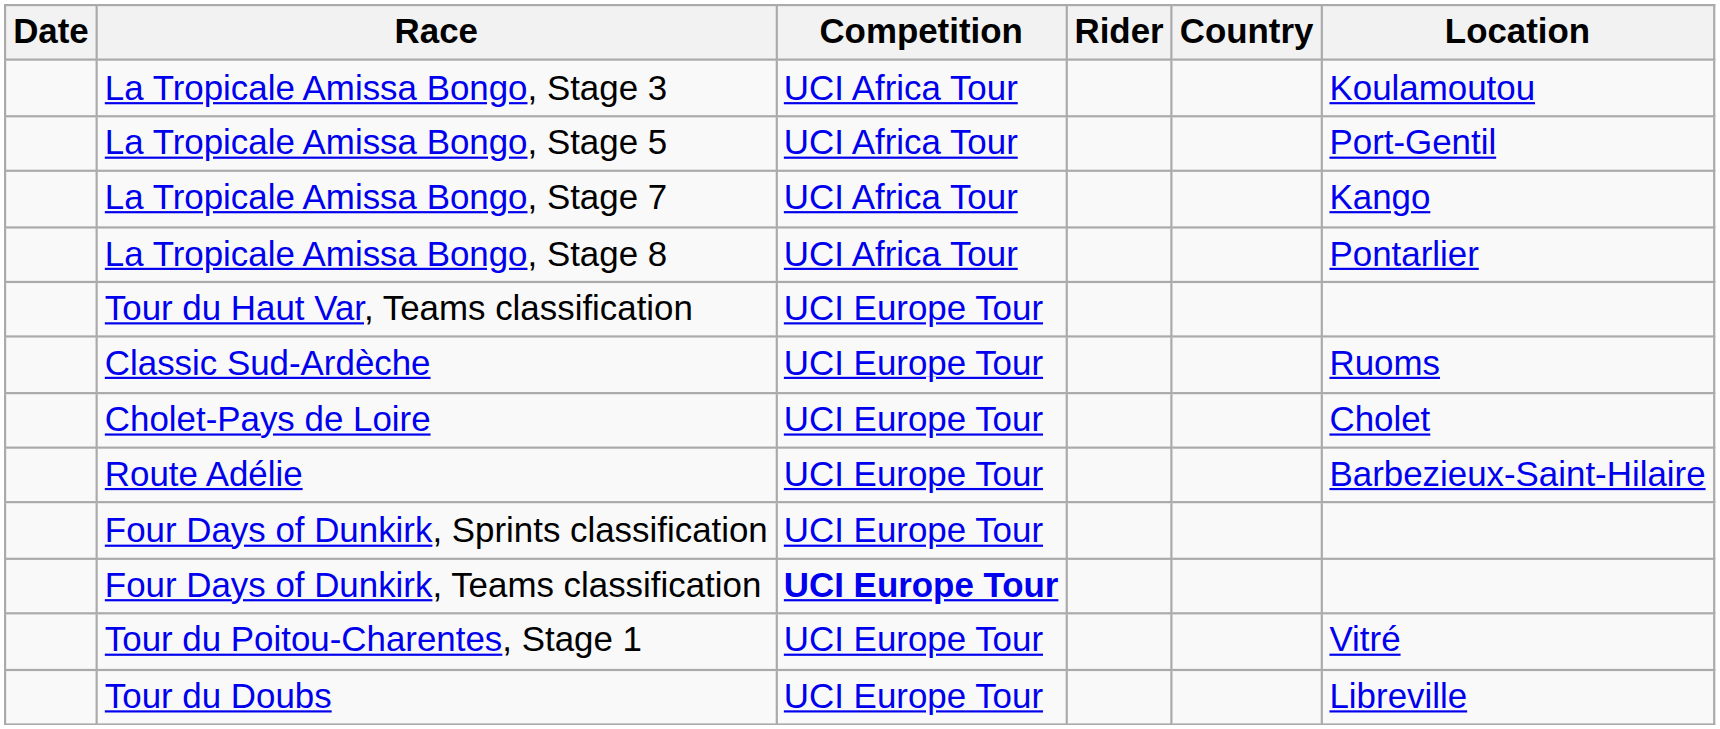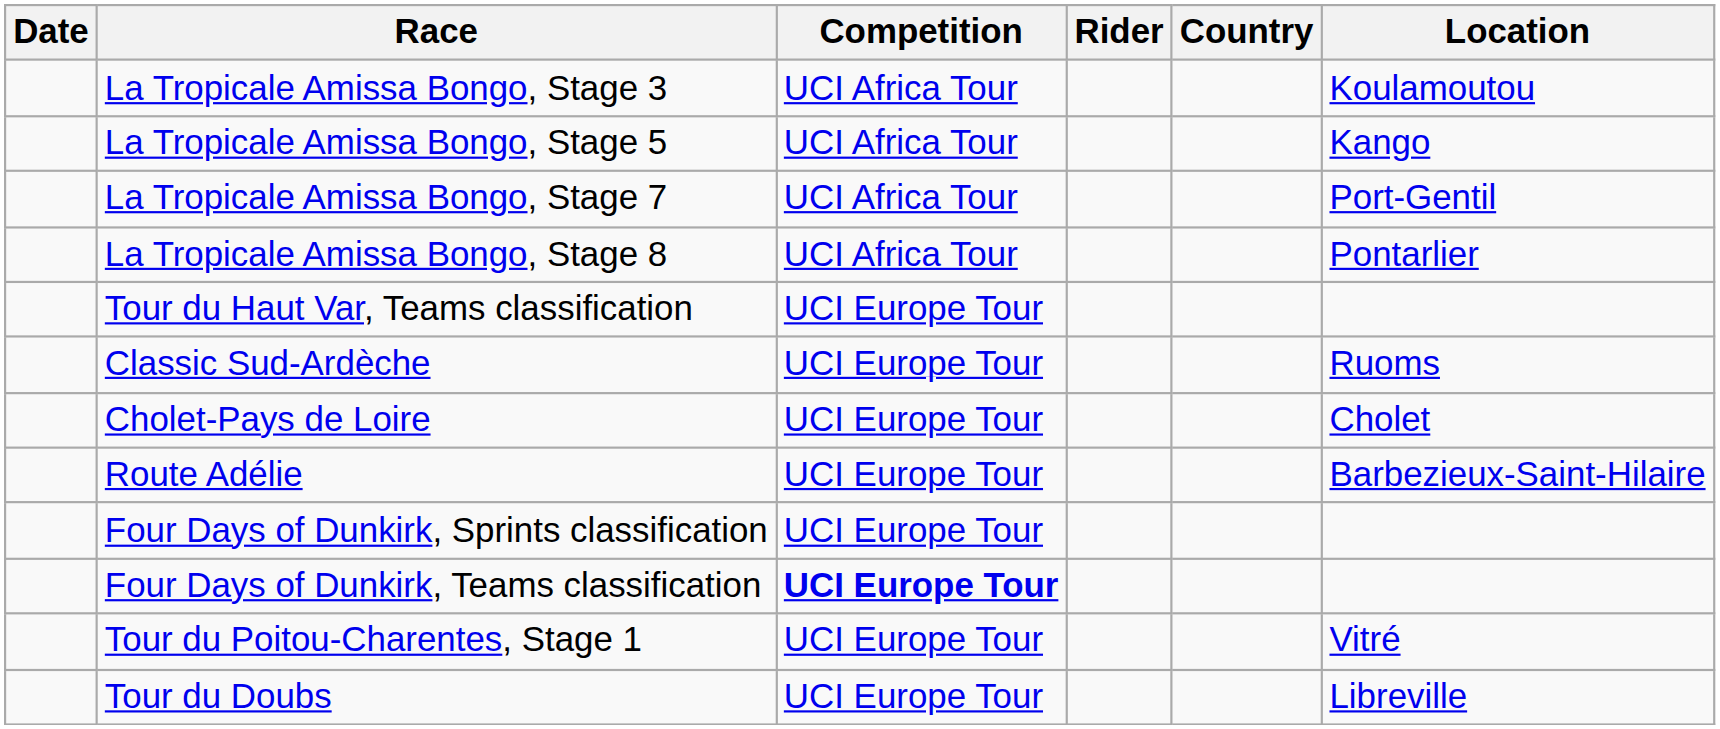 <table class="wikitable sortable">
 <tr>
 <th>Date</th>
 <th>Race</th>
 <th>Competition</th>
 <th>Rider</th>
 <th>Country</th>
 <th>Location</th>
 </tr>
 <tr>
 <td></td>
 <td><a href='#'>La Tropicale Amissa Bongo</a>, Stage 3</td>
 <td><a href='#'>UCI Africa Tour</a></td>
 <td></td>
 <td></td>
 <td><a href='#'>Koulamoutou</a></td>
 </tr>
 <tr>
 <td></td>
 <td><a href='#'>La Tropicale Amissa Bongo</a>, Stage 5</td>
 <td><a href='#'>UCI Africa Tour</a></td>
 <td></td>
 <td></td>
-<td><a href='#'>Port-Gentil</a></td>
+<td><a href='#'>Kango</a></td>
 </tr>
 <tr>
 <td></td>
 <td><a href='#'>La Tropicale Amissa Bongo</a>, Stage 7</td>
 <td><a href='#'>UCI Africa Tour</a></td>
 <td></td>
 <td></td>
-<td><a href='#'>Kango</a></td>
+<td><a href='#'>Port-Gentil</a></td>
 </tr>
 <tr>
 <td></td>
 <td><a href='#'>La Tropicale Amissa Bongo</a>, Stage 8</td>
 <td><a href='#'>UCI Africa Tour</a></td>
 <td></td>
 <td></td>
 <td><a href='#'>Pontarlier</a></td>
 </tr>
 <tr>
 <td></td>
 <td><a href='#'>Tour du Haut Var</a>, Teams classification</td>
 <td><a href='#'>UCI Europe Tour</a></td>
 <td align="center"></td>
 <td></td>
 <td></td>
 </tr>
 <tr>
 <td></td>
 <td><a href='#'>Classic Sud-Ardèche</a></td>
 <td><a href='#'>UCI Europe Tour</a></td>
 <td></td>
 <td></td>
 <td><a href='#'>Ruoms</a></td>
 </tr>
 <tr>
 <td></td>
 <td><a href='#'>Cholet-Pays de Loire</a></td>
 <td><a href='#'>UCI Europe Tour</a></td>
 <td></td>
 <td></td>
 <td><a href='#'>Cholet</a></td>
 </tr>
 <tr>
 <td></td>
 <td><a href='#'>Route Adélie</a></td>
 <td><a href='#'>UCI Europe Tour</a></td>
 <td></td>
 <td></td>
 <td><a href='#'>Barbezieux-Saint-Hilaire</a></td>
 </tr>
 <tr>
 <td></td>
 <td><a href='#'>Four Days of Dunkirk</a>, Sprints classification</td>
 <td><a href='#'>UCI Europe Tour</a></td>
 <td></td>
 <td></td>
 <td></td>
 </tr>
 <tr>
 <td></td>
 <td><a href='#'>Four Days of Dunkirk</a>, Teams classification</td>
 <td><strong><a href='#'>UCI Europe Tour</a></strong></td>
 <td align="center"></td>
 <td></td>
 <td></td>
 </tr>
 <tr>
 <td></td>
 <td><a href='#'>Tour du Poitou-Charentes</a>, Stage 1</td>
 <td><a href='#'>UCI Europe Tour</a></td>
 <td></td>
 <td></td>
 <td><a href='#'>Vitré</a></td>
 </tr>
 <tr>
 <td></td>
 <td><a href='#'>Tour du Doubs</a></td>
 <td><a href='#'>UCI Europe Tour</a></td>
 <td></td>
 <td></td>
 <td><a href='#'>Libreville</a></td>
 </tr>
 </table>
